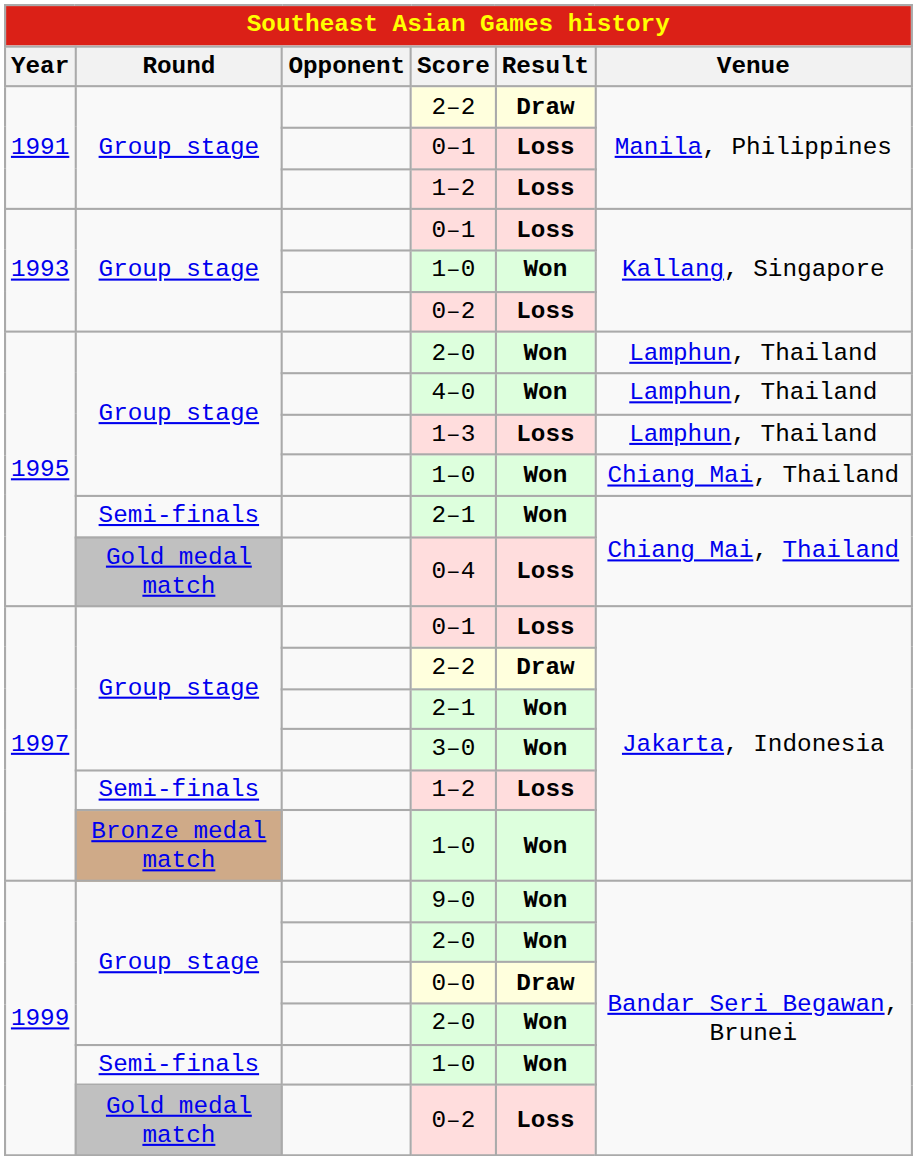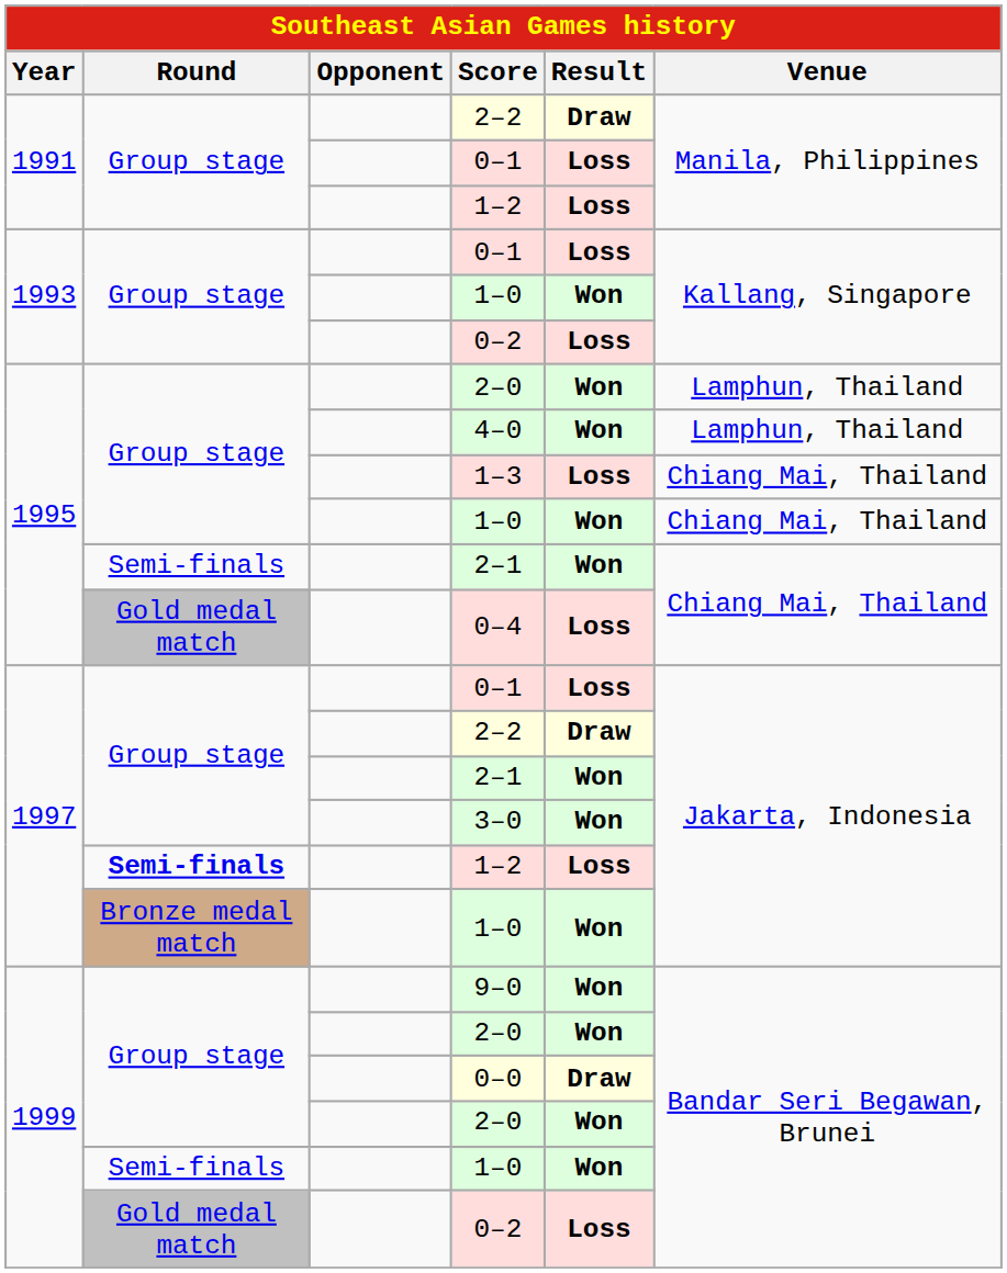 <table class="wikitable collapsible collapsed" style="text-align:center; font-size:90%; width:70%;">
 <tr>
 <th colspan="6" style="background: #DB2017; color: #FFFF00;">Southeast Asian Games history</th>
 </tr>
 <tr>
 <th>Year</th>
 <th>Round</th>
 <th>Opponent</th>
 <th>Score</th>
 <th>Result</th>
 <th>Venue</th>
 </tr>
 <tr>
 <td rowspan="3"><a href='#'>1991</a></td>
 <td rowspan="3"><a href='#'>Group stage</a></td>
 <td style="text-align:left"></td>
 <td style="background:#ffd;">2–2</td>
 <td style="background:#ffd;"><strong>Draw</strong></td>
 <td rowspan="3"> <a href='#'>Manila</a>, Philippines</td>
 </tr>
 <tr>
 <td style="text-align:left"></td>
 <td style="background:#fdd;">0–1</td>
 <td style="background:#fdd;"><strong>Loss</strong></td>
 </tr>
 <tr>
 <td style="text-align:left"></td>
 <td style="background:#fdd;">1–2</td>
 <td style="background:#fdd;"><strong>Loss</strong></td>
 </tr>
 <tr>
 <td rowspan="3"><a href='#'>1993</a></td>
 <td rowspan="3"><a href='#'>Group stage</a></td>
 <td style="text-align:left"></td>
 <td style="background:#fdd;">0–1</td>
 <td style="background:#fdd;"><strong>Loss</strong></td>
 <td rowspan="3"> <a href='#'>Kallang</a>, Singapore</td>
 </tr>
 <tr>
 <td style="text-align:left"></td>
 <td style="background:#dfd;">1–0</td>
 <td style="background:#dfd;"><strong>Won</strong></td>
 </tr>
 <tr>
 <td style="text-align:left"></td>
 <td style="background:#fdd;">0–2</td>
 <td style="background:#fdd;"><strong>Loss</strong></td>
 </tr>
 <tr>
 <td rowspan="6"><a href='#'>1995</a></td>
 <td rowspan="4"><a href='#'>Group stage</a></td>
 <td style="text-align:left"></td>
 <td style="background:#dfd;">2–0</td>
 <td style="background:#dfd;"><strong>Won</strong></td>
 <td> <a href='#'>Lamphun</a>, Thailand</td>
 </tr>
 <tr>
 <td style="text-align:left"></td>
 <td style="background:#dfd;">4–0</td>
 <td style="background:#dfd;"><strong>Won</strong></td>
 <td> <a href='#'>Lamphun</a>, Thailand</td>
 </tr>
 <tr>
 <td style="text-align:left"></td>
 <td style="background:#fdd;">1–3</td>
 <td style="background:#fdd;"><strong>Loss</strong></td>
-<td> <a href='#'>Lamphun</a>, Thailand</td>
+<td> <a href='#'>Chiang Mai</a>, Thailand</td>
 </tr>
 <tr>
 <td style="text-align:left"></td>
 <td style="background:#dfd;">1–0</td>
 <td style="background:#dfd;"><strong>Won</strong></td>
 <td> <a href='#'>Chiang Mai</a>, Thailand</td>
 </tr>
 <tr>
 <td><a href='#'>Semi-finals</a></td>
 <td style="text-align:left"></td>
 <td style="background:#dfd;">2–1</td>
 <td style="background:#dfd;"><strong>Won</strong></td>
 <td rowspan="2"> <a href='#'>Chiang Mai</a>, <a href='#'>Thailand</a></td>
 </tr>
 <tr>
 <td style="background-color:silver;"><a href='#'>Gold medal match</a></td>
 <td style="text-align:left"></td>
 <td style="background:#fdd;">0–4</td>
 <td style="background:#fdd;"><strong>Loss</strong></td>
 </tr>
 <tr>
 <td rowspan="6"><a href='#'>1997</a></td>
 <td rowspan="4"><a href='#'>Group stage</a></td>
 <td style="text-align:left"></td>
 <td style="background:#fdd;">0–1</td>
 <td style="background:#fdd;"><strong>Loss</strong></td>
 <td rowspan="6"> <a href='#'>Jakarta</a>, Indonesia</td>
 </tr>
 <tr>
 <td style="text-align:left"></td>
 <td style="background:#ffd;">2–2</td>
 <td style="background:#ffd;"><strong>Draw</strong></td>
 </tr>
 <tr>
 <td style="text-align:left"></td>
 <td style="background:#dfd;">2–1</td>
 <td style="background:#dfd;"><strong>Won</strong></td>
 </tr>
 <tr>
 <td style="text-align:left"></td>
 <td style="background:#dfd;">3–0</td>
 <td style="background:#dfd;"><strong>Won</strong></td>
 </tr>
 <tr>
-<td><a href='#'>Semi-finals</a></td>
+<td><strong><a href='#'>Semi-finals</a></strong></td>
 <td style="text-align:left"></td>
 <td style="background:#fdd;">1–2</td>
 <td style="background:#fdd;"><strong>Loss</strong></td>
 </tr>
 <tr>
 <td style="background-color:#CFAA88;"><a href='#'>Bronze medal match</a></td>
 <td style="text-align:left"></td>
 <td style="background:#dfd;">1–0</td>
 <td style="background:#dfd;"><strong>Won</strong></td>
 </tr>
 <tr>
 <td rowspan="6"><a href='#'>1999</a></td>
 <td rowspan="4"><a href='#'>Group stage</a></td>
 <td style="text-align:left"></td>
 <td style="background:#dfd;">9–0</td>
 <td style="background:#dfd;"><strong>Won</strong></td>
 <td rowspan="6"> <a href='#'>Bandar Seri Begawan</a>, Brunei</td>
 </tr>
 <tr>
 <td style="text-align:left"></td>
 <td style="background:#dfd;">2–0</td>
 <td style="background:#dfd;"><strong>Won</strong></td>
 </tr>
 <tr>
 <td style="text-align:left"></td>
 <td style="background:#ffd;">0–0</td>
 <td style="background:#ffd;"><strong>Draw</strong></td>
 </tr>
 <tr>
 <td style="text-align:left"></td>
 <td style="background:#dfd;">2–0</td>
 <td style="background:#dfd;"><strong>Won</strong></td>
 </tr>
 <tr>
 <td><a href='#'>Semi-finals</a></td>
 <td style="text-align:left"></td>
 <td style="background:#dfd;">1–0</td>
 <td style="background:#dfd;"><strong>Won</strong></td>
 </tr>
 <tr>
 <td style="background-color:silver;"><a href='#'>Gold medal match</a></td>
 <td style="text-align:left"></td>
 <td style="background:#fdd;">0–2</td>
 <td style="background:#fdd;"><strong>Loss</strong></td>
 </tr>
 </table>
